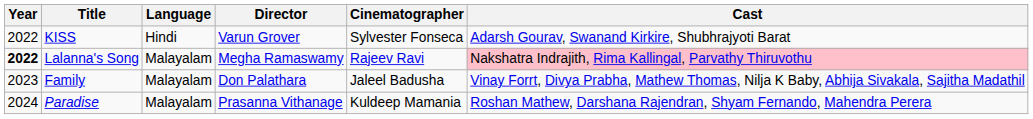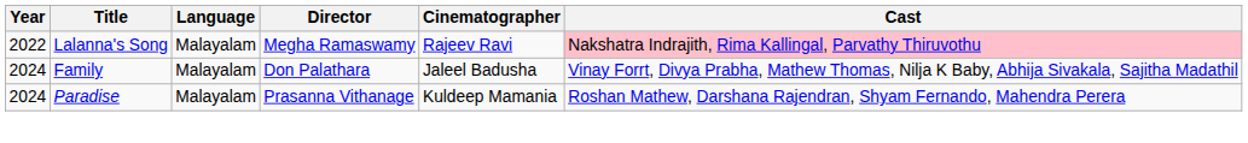 <table class="wikitable">
 <tr>
 <th>Year</th>
 <th>Title</th>
 <th>Language</th>
 <th>Director</th>
 <th>Cinematographer</th>
 <th>Cast</th>
 </tr>
 <tr>
 <td>2022</td>
-<td><a href='#'>KISS</a></td>
-<td>Hindi</td>
-<td><a href='#'>Varun Grover</a></td>
-<td>Sylvester Fonseca</td>
-<td><a href='#'>Adarsh Gourav</a>, <a href='#'>Swanand Kirkire</a>, Shubhrajyoti Barat</td>
-</tr>
-<tr>
-<td><strong>2022</strong></td>
 <td><a href='#'>Lalanna's Song</a></td>
 <td>Malayalam</td>
 <td><a href='#'>Megha Ramaswamy</a></td>
 <td><a href='#'>Rajeev Ravi</a></td>
 <td style="background: pink;">Nakshatra Indrajith, <a href='#'>Rima Kallingal</a>, <a href='#'>Parvathy Thiruvothu</a></td>
 </tr>
 <tr>
-<td>2023</td>
+<td>2024</td>
 <td><a href='#'>Family</a></td>
 <td>Malayalam</td>
 <td><a href='#'>Don Palathara</a></td>
 <td>Jaleel Badusha</td>
 <td><a href='#'>Vinay Forrt</a>, <a href='#'>Divya Prabha</a>, <a href='#'>Mathew Thomas</a>, Nilja K Baby, <a href='#'>Abhija Sivakala</a>, <a href='#'>Sajitha Madathil</a></td>
 </tr>
 <tr>
 <td>2024</td>
 <td><em><a href='#'>Paradise</a></em></td>
 <td>Malayalam</td>
 <td><a href='#'>Prasanna Vithanage</a></td>
 <td>Kuldeep Mamania</td>
 <td><a href='#'>Roshan Mathew</a>, <a href='#'>Darshana Rajendran</a>, <a href='#'>Shyam Fernando</a>, <a href='#'>Mahendra Perera</a></td>
 </tr>
 </table>
